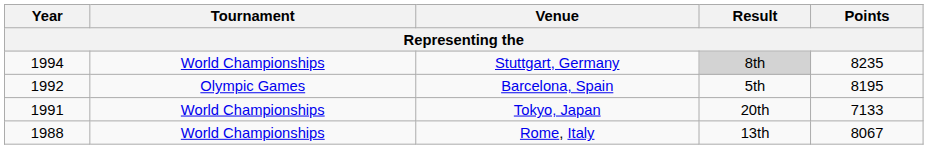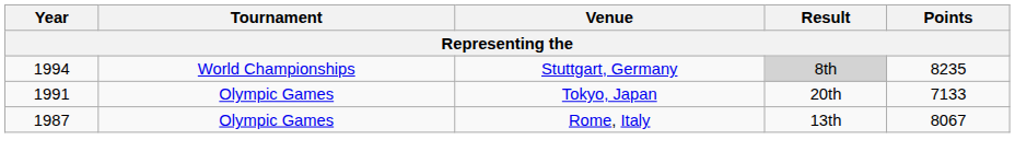 <table class="wikitable" style=" text-align:center; font-size:95%;" width="75%">
 <tr>
 <th>Year</th>
 <th>Tournament</th>
 <th>Venue</th>
 <th>Result</th>
 <th>Points</th>
 </tr>
 <tr>
 <th colspan="5">Representing the </th>
 </tr>
 <tr>
 <td>1994</td>
 <td><a href='#'>World Championships</a></td>
 <td><a href='#'>Stuttgart, Germany</a></td>
 <td align="center" style="background: lightgrey;">8th</td>
 <td>8235</td>
 </tr>
 <tr>
-<td>1992</td>
+<td>1991</td>
 <td><a href='#'>Olympic Games</a></td>
-<td><a href='#'>Barcelona, Spain</a></td>
-<td align="center">5th</td>
-<td>8195</td>
-</tr>
-<tr>
-<td>1991</td>
-<td><a href='#'>World Championships</a></td>
 <td><a href='#'>Tokyo, Japan</a></td>
 <td align="center">20th</td>
 <td>7133</td>
 </tr>
 <tr>
-<td>1988</td>
-<td><a href='#'>World Championships</a></td>
+<td>1987</td>
+<td><a href='#'>Olympic Games</a></td>
 <td><a href='#'>Rome</a>, <a href='#'>Italy</a></td>
 <td align="center">13th</td>
 <td>8067</td>
 </tr>
 </table>
